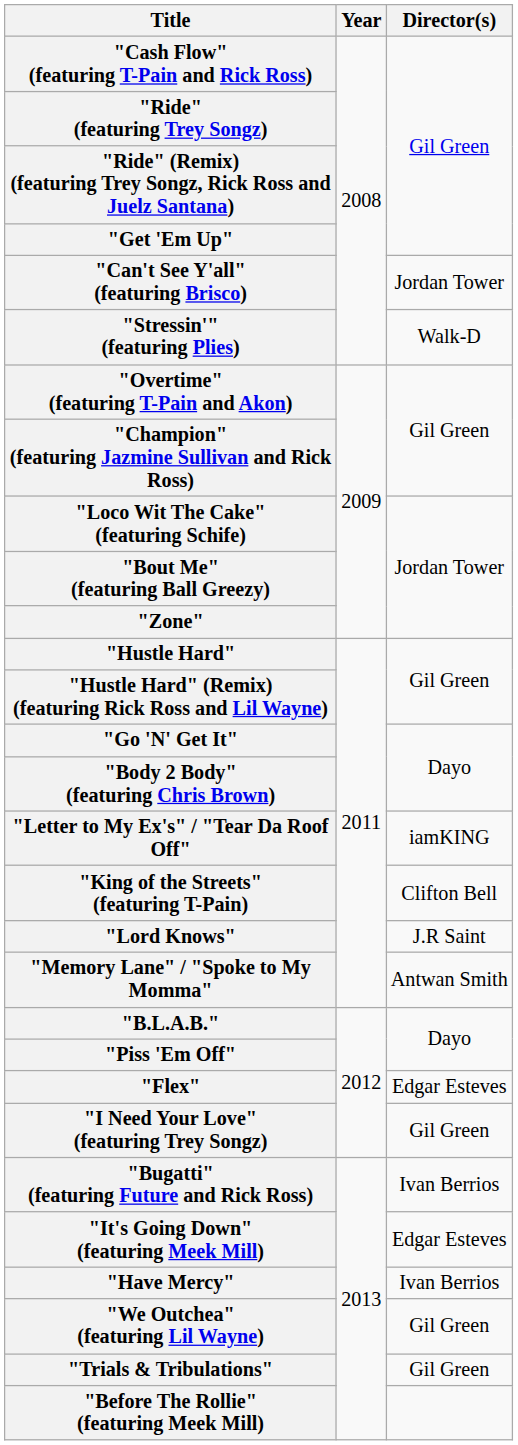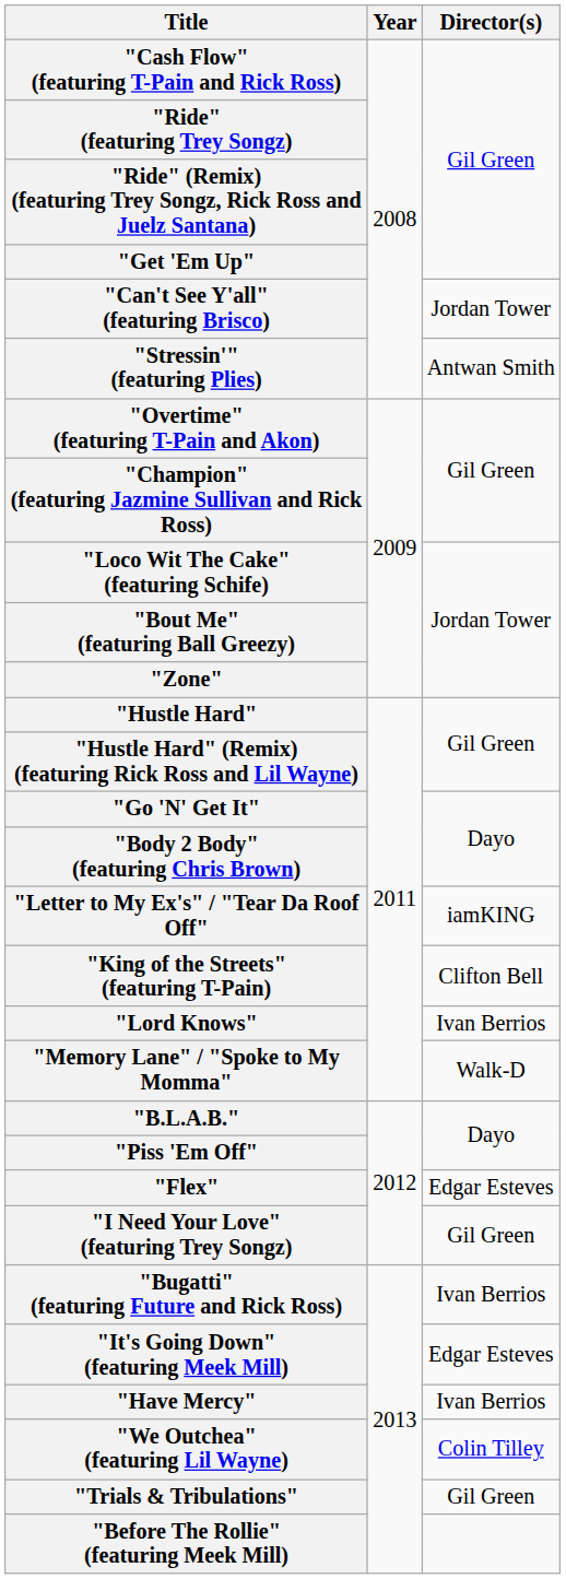 <table class="wikitable plainrowheaders" style="text-align:center;">
 <tr>
 <th scope="col" style="width:16em;">Title</th>
 <th scope="col">Year</th>
 <th scope="col">Director(s)</th>
 </tr>
 <tr>
 <th scope="row">"Cash Flow"<br><span>(featuring <a href='#'>T-Pain</a> and <a href='#'>Rick Ross</a>)</span></th>
 <td rowspan="6">2008</td>
 <td rowspan="4"><a href='#'>Gil Green</a></td>
 </tr>
 <tr>
 <th scope="row">"Ride"<br><span>(featuring <a href='#'>Trey Songz</a>)</span></th>
 </tr>
 <tr>
 <th scope="row">"Ride" (Remix)<br><span>(featuring Trey Songz, Rick Ross and <a href='#'>Juelz Santana</a>)</span></th>
 </tr>
 <tr>
 <th scope="row">"Get 'Em Up"</th>
 </tr>
 <tr>
 <th scope="row">"Can't See Y'all"<br><span>(featuring <a href='#'>Brisco</a>)</span></th>
 <td>Jordan Tower</td>
 </tr>
 <tr>
 <th scope="row">"Stressin'"<br><span>(featuring <a href='#'>Plies</a>)</span></th>
-<td>Walk-D</td>
+<td>Antwan Smith</td>
 </tr>
 <tr>
 <th scope="row">"Overtime"<br><span>(featuring <a href='#'>T-Pain</a> and <a href='#'>Akon</a>)</span></th>
 <td rowspan="5">2009</td>
 <td rowspan="2">Gil Green</td>
 </tr>
 <tr>
 <th scope="row">"Champion"<br><span>(featuring <a href='#'>Jazmine Sullivan</a> and Rick Ross)</span></th>
 </tr>
 <tr>
 <th scope="row">"Loco Wit The Cake"<br><span>(featuring Schife)</span></th>
 <td rowspan="3">Jordan Tower</td>
 </tr>
 <tr>
 <th scope="row">"Bout Me"<br><span>(featuring Ball Greezy)</span></th>
 </tr>
 <tr>
 <th scope="row">"Zone"</th>
 </tr>
 <tr>
 <th scope="row">"Hustle Hard"</th>
 <td rowspan="8">2011</td>
 <td rowspan="2">Gil Green</td>
 </tr>
 <tr>
 <th scope="row">"Hustle Hard" (Remix)<br><span>(featuring Rick Ross and <a href='#'>Lil Wayne</a>)</span></th>
 </tr>
 <tr>
 <th scope="row">"Go 'N' Get It"</th>
 <td rowspan="2">Dayo</td>
 </tr>
 <tr>
 <th scope="row">"Body 2 Body"<br><span>(featuring <a href='#'>Chris Brown</a>)</span></th>
 </tr>
 <tr>
 <th scope="row">"Letter to My Ex's" / "Tear Da Roof Off"</th>
 <td>iamKING</td>
 </tr>
 <tr>
 <th scope="row">"King of the Streets"<br><span>(featuring T-Pain)</span></th>
 <td>Clifton Bell</td>
 </tr>
 <tr>
 <th scope="row">"Lord Knows"</th>
-<td>J.R Saint</td>
+<td>Ivan Berrios</td>
 </tr>
 <tr>
 <th scope="row">"Memory Lane" / "Spoke to My Momma"</th>
-<td>Antwan Smith</td>
+<td>Walk-D</td>
 </tr>
 <tr>
 <th scope="row">"B.L.A.B."</th>
 <td rowspan="4">2012</td>
 <td rowspan="2">Dayo</td>
 </tr>
 <tr>
 <th scope="row">"Piss 'Em Off"</th>
 </tr>
 <tr>
 <th scope="row">"Flex"</th>
 <td>Edgar Esteves</td>
 </tr>
 <tr>
 <th scope="row">"I Need Your Love"<br><span>(featuring Trey Songz)</span></th>
 <td>Gil Green</td>
 </tr>
 <tr>
 <th scope="row">"Bugatti"<br><span>(featuring <a href='#'>Future</a> and Rick Ross)</span></th>
 <td rowspan="6">2013</td>
 <td>Ivan Berrios</td>
 </tr>
 <tr>
 <th scope="row">"It's Going Down"<br><span>(featuring <a href='#'>Meek Mill</a>)</span></th>
 <td>Edgar Esteves</td>
 </tr>
 <tr>
 <th scope="row">"Have Mercy"</th>
 <td>Ivan Berrios</td>
 </tr>
 <tr>
 <th scope="row">"We Outchea"<br><span>(featuring <a href='#'>Lil Wayne</a>)</span></th>
-<td>Gil Green</td>
+<td><a href='#'>Colin Tilley</a></td>
 </tr>
 <tr>
 <th scope="row">"Trials & Tribulations"</th>
 <td>Gil Green</td>
 </tr>
 <tr>
 <th scope="row">"Before The Rollie"<br><span>(featuring Meek Mill)</span></th>
 <td></td>
 </tr>
 </table>
